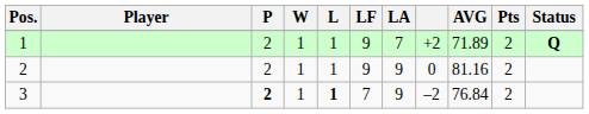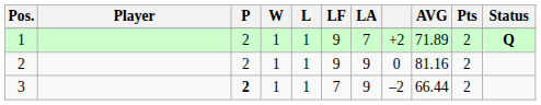 <table class="wikitable" style="text-align:center; margin: 1em auto 1em auto, align:left">
 <tr>
 <th width=25>Pos.</th>
 <th width=200>Player</th>
 <th width=25>P</th>
 <th width=25>W</th>
 <th width=25>L</th>
 <th width=25>LF</th>
 <th width=25>LA</th>
 <th width=25></th>
 <th width=35>AVG</th>
 <th width=25>Pts</th>
 <th width=50>Status</th>
 </tr>
 <tr>
 </tr>
 <tr style="background-color:#ccffcc">
 <td>1</td>
 <td align=left></td>
 <td>2</td>
 <td>1</td>
 <td>1</td>
 <td>9</td>
 <td>7</td>
 <td>+2</td>
 <td>71.89</td>
 <td>2</td>
 <td><strong>Q</strong></td>
 </tr>
 <tr style=>
 <td>2</td>
 <td align=left></td>
 <td>2</td>
 <td>1</td>
 <td>1</td>
 <td>9</td>
 <td>9</td>
 <td>0</td>
 <td>81.16</td>
 <td>2</td>
 <td></td>
 </tr>
 <tr style=>
 <td>3</td>
 <td align=left></td>
 <td><strong>2</strong></td>
 <td>1</td>
-<td><strong>1</strong></td>
+<td>1</td>
 <td>7</td>
 <td>9</td>
 <td>–2</td>
-<td>76.84</td>
+<td>66.44</td>
 <td>2</td>
 <td></td>
 </tr>
 </table>
